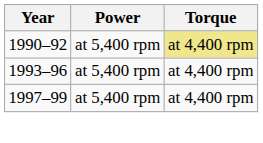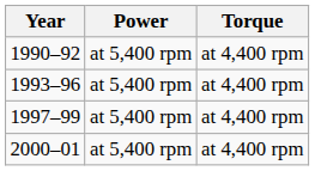 <table class="wikitable">
 <tr>
 <th>Year</th>
 <th>Power</th>
 <th>Torque</th>
 </tr>
 <tr>
 <td>1990–92</td>
 <td> at 5,400 rpm</td>
-<td style="background: khaki;"> at 4,400 rpm</td>
+<td> at 4,400 rpm</td>
 </tr>
 <tr>
 <td>1993–96</td>
 <td> at 5,400 rpm</td>
 <td> at 4,400 rpm</td>
 </tr>
 <tr>
 <td>1997–99</td>
 <td> at 5,400 rpm</td>
 <td> at 4,400 rpm</td>
 </tr>
+<tr>
+<td>2000–01</td>
+<td> at 5,400 rpm</td>
+<td> at 4,400 rpm</td>
+</tr>
 </table>
